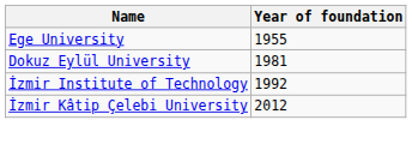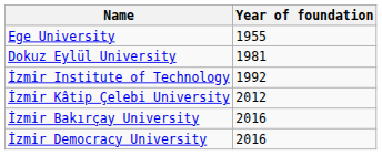 <table class="wikitable">
 <tr>
 <th>Name</th>
 <th>Year of foundation</th>
 </tr>
 <tr>
 <td><a href='#'>Ege University</a></td>
 <td>1955</td>
 </tr>
 <tr>
 <td><a href='#'>Dokuz Eylül University</a></td>
 <td>1981</td>
 </tr>
 <tr>
 <td><a href='#'>İzmir Institute of Technology</a></td>
 <td>1992</td>
 </tr>
 <tr>
 <td><a href='#'>İzmir Kâtip Çelebi University</a></td>
 <td>2012</td>
 </tr>
+<tr>
+<td><a href='#'>İzmir Bakırçay University</a></td>
+<td>2016</td>
+</tr>
+<tr>
+<td><a href='#'>İzmir Democracy University</a></td>
+<td>2016</td>
+</tr>
 </table>
